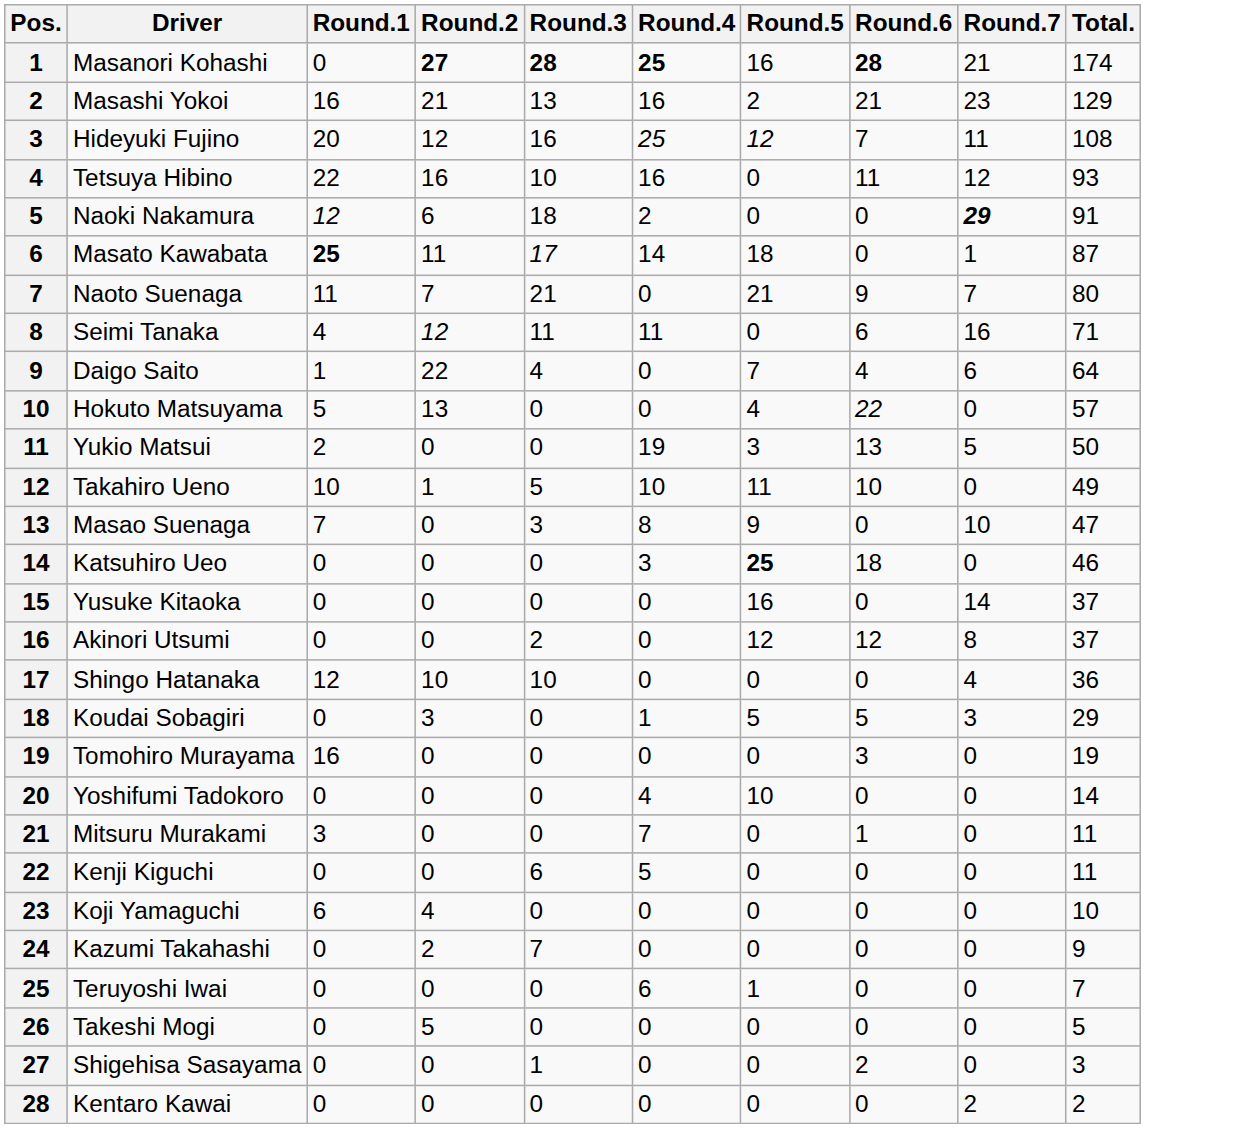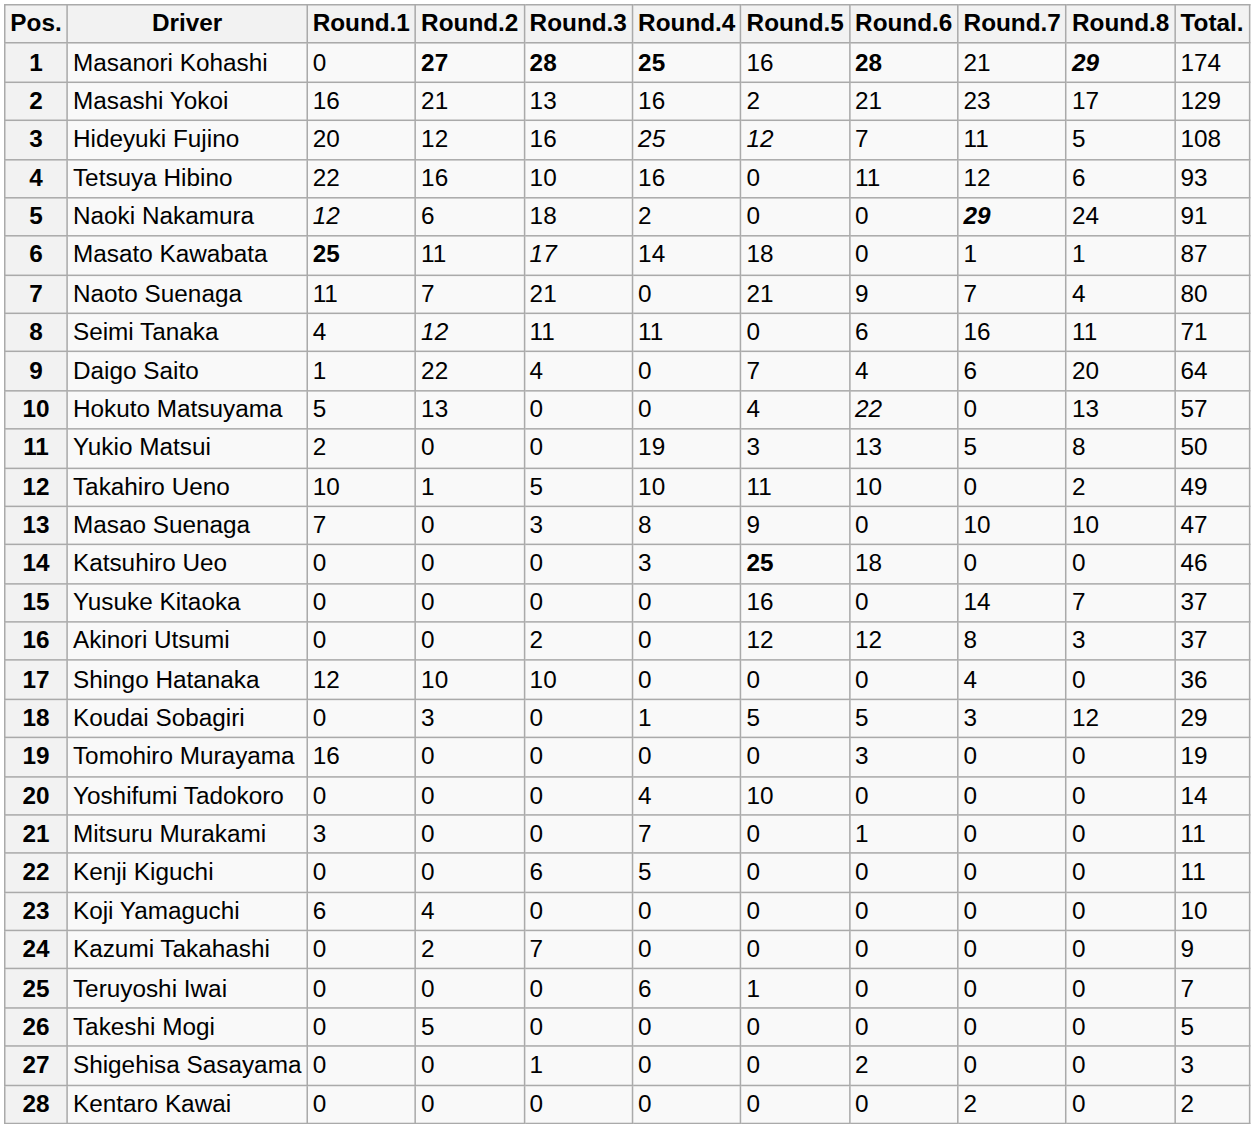 <table class="wikitable">
 <tr>
 <th>Pos.</th>
 <th>Driver</th>
 <th>Round.1</th>
 <th>Round.2</th>
 <th>Round.3</th>
 <th>Round.4</th>
 <th>Round.5</th>
 <th>Round.6</th>
 <th>Round.7</th>
+<th>Round.8</th>
 <th>Total.</th>
 </tr>
 <tr>
 <th>1</th>
 <td>Masanori Kohashi</td>
 <td>0</td>
 <td><strong>27</strong></td>
 <td><strong>28</strong></td>
 <td><strong>25</strong></td>
 <td>16</td>
 <td><strong>28</strong></td>
 <td>21</td>
+<td><strong><em>29</em></strong></td>
 <td>174</td>
 </tr>
 <tr>
 <th>2</th>
 <td>Masashi Yokoi</td>
 <td>16</td>
 <td>21</td>
 <td>13</td>
 <td>16</td>
 <td>2</td>
 <td>21</td>
 <td>23</td>
+<td>17</td>
 <td>129</td>
 </tr>
 <tr>
 <th>3</th>
 <td>Hideyuki Fujino</td>
 <td>20</td>
 <td>12</td>
 <td>16</td>
 <td><em>25</em></td>
 <td><em>12</em></td>
 <td>7</td>
 <td>11</td>
+<td>5</td>
 <td>108</td>
 </tr>
 <tr>
 <th>4</th>
 <td>Tetsuya Hibino</td>
 <td>22</td>
 <td>16</td>
 <td>10</td>
 <td>16</td>
 <td>0</td>
 <td>11</td>
 <td>12</td>
+<td>6</td>
 <td>93</td>
 </tr>
 <tr>
 <th>5</th>
 <td>Naoki Nakamura</td>
 <td><em>12</em></td>
 <td>6</td>
 <td>18</td>
 <td>2</td>
 <td>0</td>
 <td>0</td>
 <td><strong><em>29</em></strong></td>
+<td>24</td>
 <td>91</td>
 </tr>
 <tr>
 <th>6</th>
 <td>Masato Kawabata</td>
 <td><strong>25</strong></td>
 <td>11</td>
 <td><em>17</em></td>
 <td>14</td>
 <td>18</td>
 <td>0</td>
+<td>1</td>
 <td>1</td>
 <td>87</td>
 </tr>
 <tr>
 <th>7</th>
 <td>Naoto Suenaga</td>
 <td>11</td>
 <td>7</td>
 <td>21</td>
 <td>0</td>
 <td>21</td>
 <td>9</td>
 <td>7</td>
+<td>4</td>
 <td>80</td>
 </tr>
 <tr>
 <th>8</th>
 <td>Seimi Tanaka</td>
 <td>4</td>
 <td><em>12</em></td>
 <td>11</td>
 <td>11</td>
 <td>0</td>
 <td>6</td>
 <td>16</td>
+<td>11</td>
 <td>71</td>
 </tr>
 <tr>
 <th>9</th>
 <td>Daigo Saito</td>
 <td>1</td>
 <td>22</td>
 <td>4</td>
 <td>0</td>
 <td>7</td>
 <td>4</td>
 <td>6</td>
+<td>20</td>
 <td>64</td>
 </tr>
 <tr>
 <th>10</th>
 <td>Hokuto Matsuyama</td>
 <td>5</td>
 <td>13</td>
 <td>0</td>
 <td>0</td>
 <td>4</td>
 <td><em>22</em></td>
 <td>0</td>
+<td>13</td>
 <td>57</td>
 </tr>
 <tr>
 <th>11</th>
 <td>Yukio Matsui</td>
 <td>2</td>
 <td>0</td>
 <td>0</td>
 <td>19</td>
 <td>3</td>
 <td>13</td>
 <td>5</td>
+<td>8</td>
 <td>50</td>
 </tr>
 <tr>
 <th>12</th>
 <td>Takahiro Ueno</td>
 <td>10</td>
 <td>1</td>
 <td>5</td>
 <td>10</td>
 <td>11</td>
 <td>10</td>
 <td>0</td>
+<td>2</td>
 <td>49</td>
 </tr>
 <tr>
 <th>13</th>
 <td>Masao Suenaga</td>
 <td>7</td>
 <td>0</td>
 <td>3</td>
 <td>8</td>
 <td>9</td>
 <td>0</td>
+<td>10</td>
 <td>10</td>
 <td>47</td>
 </tr>
 <tr>
 <th>14</th>
 <td>Katsuhiro Ueo</td>
 <td>0</td>
 <td>0</td>
 <td>0</td>
 <td>3</td>
 <td><strong>25</strong></td>
 <td>18</td>
 <td>0</td>
+<td>0</td>
 <td>46</td>
 </tr>
 <tr>
 <th>15</th>
 <td>Yusuke Kitaoka</td>
 <td>0</td>
 <td>0</td>
 <td>0</td>
 <td>0</td>
 <td>16</td>
 <td>0</td>
 <td>14</td>
+<td>7</td>
 <td>37</td>
 </tr>
 <tr>
 <th>16</th>
 <td>Akinori Utsumi</td>
 <td>0</td>
 <td>0</td>
 <td>2</td>
 <td>0</td>
 <td>12</td>
 <td>12</td>
 <td>8</td>
+<td>3</td>
 <td>37</td>
 </tr>
 <tr>
 <th>17</th>
 <td>Shingo Hatanaka</td>
 <td>12</td>
 <td>10</td>
 <td>10</td>
 <td>0</td>
 <td>0</td>
 <td>0</td>
 <td>4</td>
+<td>0</td>
 <td>36</td>
 </tr>
 <tr>
 <th>18</th>
 <td>Koudai Sobagiri</td>
 <td>0</td>
 <td>3</td>
 <td>0</td>
 <td>1</td>
 <td>5</td>
 <td>5</td>
 <td>3</td>
+<td>12</td>
 <td>29</td>
 </tr>
 <tr>
 <th>19</th>
 <td>Tomohiro Murayama</td>
 <td>16</td>
 <td>0</td>
 <td>0</td>
 <td>0</td>
 <td>0</td>
 <td>3</td>
 <td>0</td>
+<td>0</td>
 <td>19</td>
 </tr>
 <tr>
 <th>20</th>
 <td>Yoshifumi Tadokoro</td>
 <td>0</td>
 <td>0</td>
 <td>0</td>
 <td>4</td>
 <td>10</td>
+<td>0</td>
 <td>0</td>
 <td>0</td>
 <td>14</td>
 </tr>
 <tr>
 <th>21</th>
 <td>Mitsuru Murakami</td>
 <td>3</td>
 <td>0</td>
 <td>0</td>
 <td>7</td>
 <td>0</td>
 <td>1</td>
 <td>0</td>
+<td>0</td>
 <td>11</td>
 </tr>
 <tr>
 <th>22</th>
 <td>Kenji Kiguchi</td>
 <td>0</td>
 <td>0</td>
 <td>6</td>
 <td>5</td>
 <td>0</td>
 <td>0</td>
 <td>0</td>
+<td>0</td>
 <td>11</td>
 </tr>
 <tr>
 <th>23</th>
 <td>Koji Yamaguchi</td>
 <td>6</td>
 <td>4</td>
+<td>0</td>
 <td>0</td>
 <td>0</td>
 <td>0</td>
 <td>0</td>
 <td>0</td>
 <td>10</td>
 </tr>
 <tr>
 <th>24</th>
 <td>Kazumi Takahashi</td>
 <td>0</td>
 <td>2</td>
 <td>7</td>
 <td>0</td>
 <td>0</td>
 <td>0</td>
 <td>0</td>
+<td>0</td>
 <td>9</td>
 </tr>
 <tr>
 <th>25</th>
 <td>Teruyoshi Iwai</td>
 <td>0</td>
 <td>0</td>
 <td>0</td>
 <td>6</td>
 <td>1</td>
 <td>0</td>
 <td>0</td>
+<td>0</td>
 <td>7</td>
 </tr>
 <tr>
 <th>26</th>
 <td>Takeshi Mogi</td>
 <td>0</td>
 <td>5</td>
+<td>0</td>
 <td>0</td>
 <td>0</td>
 <td>0</td>
 <td>0</td>
 <td>0</td>
 <td>5</td>
 </tr>
 <tr>
 <th>27</th>
 <td>Shigehisa Sasayama</td>
 <td>0</td>
 <td>0</td>
 <td>1</td>
 <td>0</td>
 <td>0</td>
 <td>2</td>
 <td>0</td>
+<td>0</td>
 <td>3</td>
 </tr>
 <tr>
 <th>28</th>
 <td>Kentaro Kawai</td>
 <td>0</td>
 <td>0</td>
 <td>0</td>
 <td>0</td>
 <td>0</td>
 <td>0</td>
 <td>2</td>
+<td>0</td>
 <td>2</td>
 </tr>
 </table>
